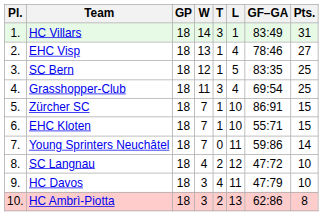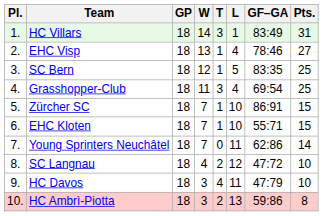 <table class="wikitable">
 <tr>
 <th>Pl.</th>
 <th>Team</th>
 <th>GP</th>
 <th>W</th>
 <th>T</th>
 <th>L</th>
 <th>GF–GA</th>
 <th>Pts.</th>
 </tr>
 <tr align="center " bgcolor="#e6fae6">
 <td>1.</td>
 <td align="left"><a href='#'>HC Villars</a></td>
 <td>18</td>
 <td>14</td>
 <td>3</td>
 <td>1</td>
 <td>83:49</td>
 <td>31</td>
 </tr>
 <tr align="center "  bgcolor="#FFFFFF">
 <td>2.</td>
 <td align="left"><a href='#'>EHC Visp</a></td>
 <td>18</td>
 <td>13</td>
 <td>1</td>
 <td>4</td>
 <td>78:46</td>
 <td>27</td>
 </tr>
 <tr align="center "  bgcolor="#FFFFFF">
 <td>3.</td>
 <td align="left"><a href='#'>SC Bern</a></td>
 <td>18</td>
 <td>12</td>
 <td>1</td>
 <td>5</td>
 <td>83:35</td>
 <td>25</td>
 </tr>
 <tr align="center "  bgcolor="#FFFFFF">
 <td>4.</td>
 <td align="left"><a href='#'>Grasshopper-Club</a></td>
 <td>18</td>
 <td>11</td>
 <td>3</td>
 <td>4</td>
 <td>69:54</td>
 <td>25</td>
 </tr>
 <tr align="center " bgcolor="#FFFFFF">
 <td>5.</td>
 <td align="left"><a href='#'>Zürcher SC</a></td>
 <td>18</td>
 <td>7</td>
 <td>1</td>
 <td>10</td>
 <td>86:91</td>
 <td>15</td>
 </tr>
 <tr align="center "  bgcolor="#FFFFFF">
 <td>6.</td>
 <td align="left"><a href='#'>EHC Kloten</a></td>
 <td>18</td>
 <td>7</td>
 <td>1</td>
 <td>10</td>
 <td>55:71</td>
 <td>15</td>
 </tr>
 <tr align="center "  bgcolor="#FFFFFF">
 <td>7.</td>
 <td align="left"><a href='#'>Young Sprinters Neuchâtel</a></td>
 <td>18</td>
 <td>7</td>
 <td>0</td>
 <td>11</td>
-<td>59:86</td>
+<td>62:86</td>
 <td>14</td>
 </tr>
 <tr align="center "  bgcolor="#FFFFFF">
 <td>8.</td>
 <td align="left"><a href='#'>SC Langnau</a></td>
 <td>18</td>
 <td>4</td>
 <td>2</td>
 <td>12</td>
 <td>47:72</td>
 <td>10</td>
 </tr>
 <tr align="center "  bgcolor="#FFFFFF">
 <td>9.</td>
 <td align="left"><a href='#'>HC Davos</a></td>
 <td>18</td>
 <td>3</td>
 <td>4</td>
 <td>11</td>
 <td>47:79</td>
 <td>10</td>
 </tr>
 <tr align="center "  bgcolor="#ffcccc">
 <td>10.</td>
 <td align="left"><a href='#'>HC Ambrì-Piotta</a></td>
 <td>18</td>
 <td>3</td>
 <td>2</td>
 <td>13</td>
-<td>62:86</td>
+<td>59:86</td>
 <td>8</td>
 </tr>
 </table>
